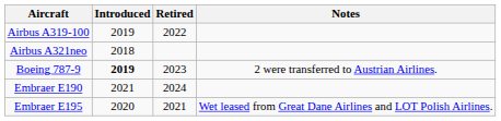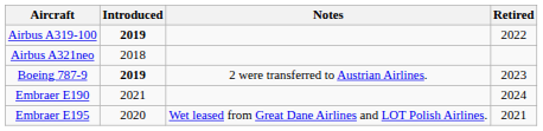 <table class="wikitable" style="border-collapse:collapse;text-align:center;margin:auto;">
 <tr>
 <th>Aircraft</th>
 <th>Introduced</th>
+<th>Notes</th>
 <th>Retired</th>
-<th>Notes</th>
 </tr>
 <tr>
 <td><a href='#'>Airbus A319-100</a></td>
-<td>2019</td>
+<td><strong>2019</strong></td>
+<td></td>
 <td>2022</td>
-<td></td>
 </tr>
 <tr>
 <td><a href='#'>Airbus A321neo</a></td>
 <td>2018</td>
 <td></td>
 <td></td>
 </tr>
 <tr>
 <td><a href='#'>Boeing 787-9</a></td>
 <td><strong>2019</strong></td>
+<td>2 were transferred to <a href='#'>Austrian Airlines</a>.</td>
 <td>2023</td>
-<td>2 were transferred to <a href='#'>Austrian Airlines</a>.</td>
 </tr>
 <tr>
 <td><a href='#'>Embraer E190</a></td>
 <td>2021</td>
+<td></td>
 <td>2024</td>
-<td></td>
 </tr>
 <tr>
 <td><a href='#'>Embraer E195</a></td>
 <td>2020</td>
+<td><a href='#'>Wet leased</a> from <a href='#'>Great Dane Airlines</a> and <a href='#'>LOT Polish Airlines</a>.</td>
 <td>2021</td>
-<td><a href='#'>Wet leased</a> from <a href='#'>Great Dane Airlines</a> and <a href='#'>LOT Polish Airlines</a>.</td>
 </tr>
 </table>
